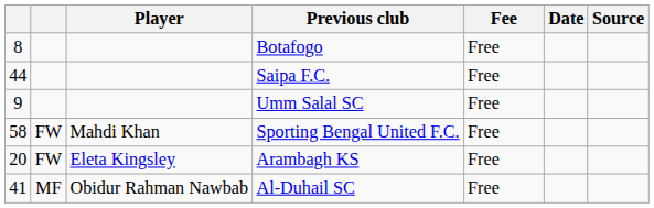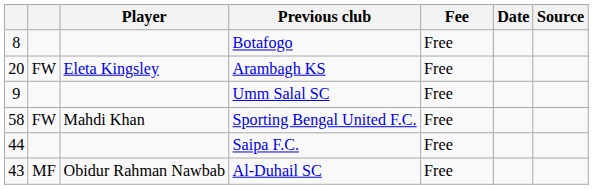 <table class="wikitable plainrowheaders sortable">
 <tr>
 <th></th>
 <th></th>
 <th scope=col>Player</th>
 <th>Previous club</th>
 <th !scope=col; style="width: 65px;">Fee</th>
 <th scope=col>Date</th>
 <th scope=col>Source</th>
 </tr>
 <tr>
 <td align=center>8</td>
 <td align=center></td>
 <td></td>
 <td> <a href='#'>Botafogo</a></td>
 <td>Free</td>
 <td></td>
 <td></td>
 </tr>
 <tr>
-<td align=center>44</td>
-<td align=center></td>
-<td></td>
-<td> <a href='#'>Saipa F.C.</a></td>
+<td align="center">20</td>
+<td align="center">FW</td>
+<td> <a href='#'>Eleta Kingsley</a></td>
+<td> <a href='#'>Arambagh KS</a></td>
 <td>Free</td>
 <td></td>
 <td></td>
 </tr>
 <tr>
 <td align=center>9</td>
 <td align=center></td>
 <td></td>
 <td> <a href='#'>Umm Salal SC</a></td>
 <td>Free</td>
 <td></td>
 <td></td>
 </tr>
 <tr>
 <td align="center">58</td>
 <td align="center">FW</td>
 <td> Mahdi Khan</td>
 <td> <a href='#'>Sporting Bengal United F.C.</a></td>
 <td>Free</td>
 <td></td>
 <td></td>
 </tr>
 <tr>
-<td align="center">20</td>
-<td align="center">FW</td>
-<td> <a href='#'>Eleta Kingsley</a></td>
-<td> <a href='#'>Arambagh KS</a></td>
+<td align=center>44</td>
+<td align=center></td>
+<td></td>
+<td> <a href='#'>Saipa F.C.</a></td>
 <td>Free</td>
 <td></td>
 <td></td>
 </tr>
 <tr>
-<td align="center">41</td>
+<td align="center">43</td>
 <td align="center">MF</td>
 <td> Obidur Rahman Nawbab</td>
 <td> <a href='#'>Al-Duhail SC</a></td>
 <td>Free</td>
 <td></td>
 <td></td>
 </tr>
 </table>
